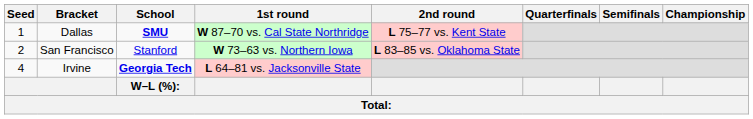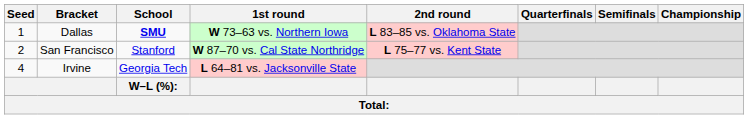 <table class="sortable wikitable" style="white-space:nowrap; text-align:center; font-size:90%;">
 <tr>
 <th>Seed</th>
 <th>Bracket</th>
 <th>School</th>
 <th>1st round</th>
 <th>2nd round</th>
 <th>Quarterfinals</th>
 <th>Semifinals</th>
 <th>Championship</th>
 </tr>
 <tr>
 <td>1</td>
 <td>Dallas</td>
 <td><strong><a href='#'>SMU</a></strong></td>
-<td style="background:#cfc;"><strong>W</strong> 87–70 vs. <a href='#'>Cal State Northridge</a> </td>
-<td style="background:#fcc;"><strong>L</strong> 75–77 vs. <a href='#'>Kent State</a> </td>
+<td style="background:#cfc;"><strong>W</strong> 73–63 vs. <a href='#'>Northern Iowa</a> </td>
+<td style="background:#fcc;"><strong>L</strong> 83–85 vs.  <a href='#'>Oklahoma State</a> </td>
 <td style="background:#ddd;" colspan=3></td>
 </tr>
 <tr>
 <td>2</td>
 <td>San Francisco</td>
 <td><a href='#'>Stanford</a></td>
-<td style="background:#cfc;"><strong>W</strong> 73–63 vs. <a href='#'>Northern Iowa</a> </td>
-<td style="background:#fcc;"><strong>L</strong> 83–85 vs.  <a href='#'>Oklahoma State</a> </td>
+<td style="background:#cfc;"><strong>W</strong> 87–70 vs. <a href='#'>Cal State Northridge</a> </td>
+<td style="background:#fcc;"><strong>L</strong> 75–77 vs. <a href='#'>Kent State</a> </td>
 <td style="background:#ddd;" colspan=3></td>
 </tr>
 <tr>
 <td>4</td>
 <td>Irvine</td>
-<td><strong><a href='#'>Georgia Tech</a></strong></td>
+<td><a href='#'>Georgia Tech</a></td>
 <td style="background:#fcc;"><strong>L</strong> 64–81 vs. <a href='#'>Jacksonville State</a> </td>
 <td style="background:#ddd;" colspan=4></td>
 </tr>
 <tr>
 <th colspan=2></th>
 <th>W–L (%):</th>
 <th></th>
 <th></th>
 <th></th>
 <th></th>
 <th></th>
 </tr>
 <tr>
 <th colspan=8>Total: </th>
 </tr>
 </table>
